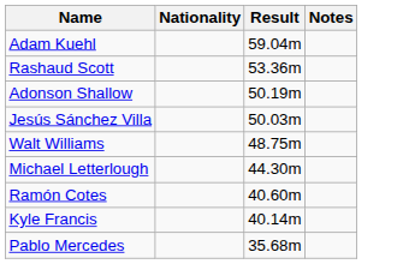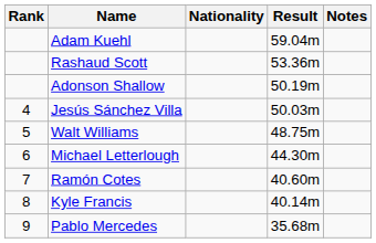 <table class="wikitable sortable" style="text-align:center">
 <tr>
+<th>Rank</th>
 <th>Name</th>
 <th>Nationality</th>
 <th>Result</th>
 <th>Notes</th>
 </tr>
 <tr>
+<td align=center></td>
 <td align=left><a href='#'>Adam Kuehl</a></td>
 <td align=left></td>
 <td>59.04m</td>
 <td></td>
 </tr>
 <tr>
+<td align=center></td>
 <td align=left><a href='#'>Rashaud Scott</a></td>
 <td align=left></td>
 <td>53.36m</td>
 <td></td>
 </tr>
 <tr>
+<td align=center></td>
 <td align=left><a href='#'>Adonson Shallow</a></td>
 <td align=left></td>
 <td>50.19m</td>
 <td></td>
 </tr>
 <tr>
+<td align=center>4</td>
 <td align=left><a href='#'>Jesús Sánchez Villa</a></td>
 <td align=left></td>
 <td>50.03m</td>
 <td></td>
 </tr>
 <tr>
+<td align=center>5</td>
 <td align=left><a href='#'>Walt Williams</a></td>
 <td align=left></td>
 <td>48.75m</td>
 <td></td>
 </tr>
 <tr>
+<td align=center>6</td>
 <td align=left><a href='#'>Michael Letterlough</a></td>
 <td align=left></td>
 <td>44.30m</td>
 <td></td>
 </tr>
 <tr>
+<td align=center>7</td>
 <td align=left><a href='#'>Ramón Cotes</a></td>
 <td align=left></td>
 <td>40.60m</td>
 <td></td>
 </tr>
 <tr>
+<td align=center>8</td>
 <td align=left><a href='#'>Kyle Francis</a></td>
 <td align=left></td>
 <td>40.14m</td>
 <td></td>
 </tr>
 <tr>
+<td align=center>9</td>
 <td align=left><a href='#'>Pablo Mercedes</a></td>
 <td align=left></td>
 <td>35.68m</td>
 <td></td>
 </tr>
 </table>
